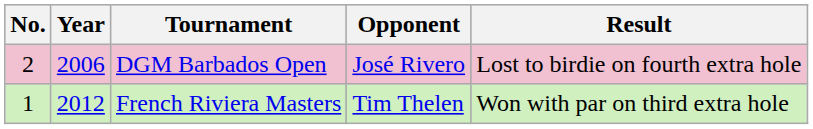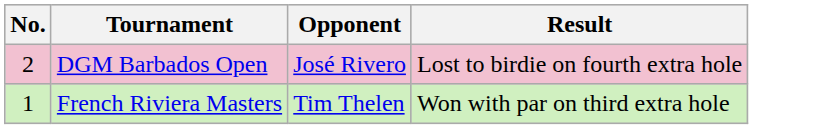 <table class="wikitable" style="font-size:95%;">
 <tr>
 <th>No.</th>
-<th>Year</th>
 <th>Tournament</th>
 <th>Opponent</th>
 <th>Result</th>
 </tr>
 <tr style="background:#F2C1D1;">
 <td align=center>2</td>
-<td><a href='#'>2006</a></td>
 <td><a href='#'>DGM Barbados Open</a></td>
 <td> <a href='#'>José Rivero</a></td>
 <td>Lost to birdie on fourth extra hole</td>
 </tr>
 <tr style="background:#D0F0C0;">
 <td align=center>1</td>
-<td><a href='#'>2012</a></td>
 <td><a href='#'>French Riviera Masters</a></td>
 <td> <a href='#'>Tim Thelen</a></td>
 <td>Won with par on third extra hole</td>
 </tr>
 </table>
